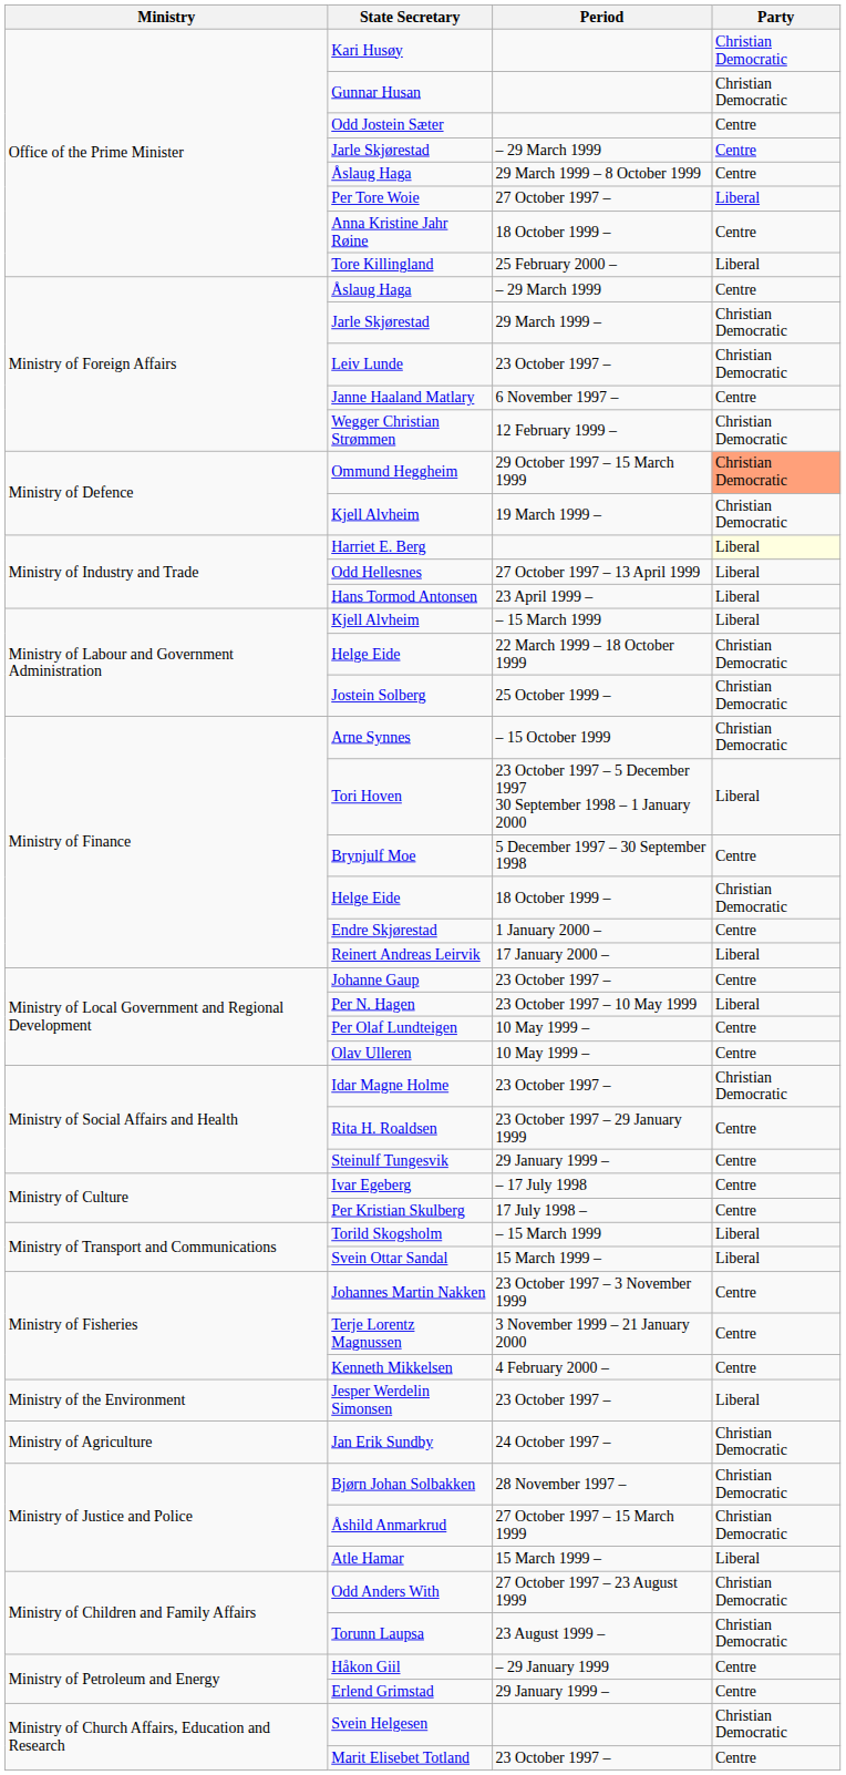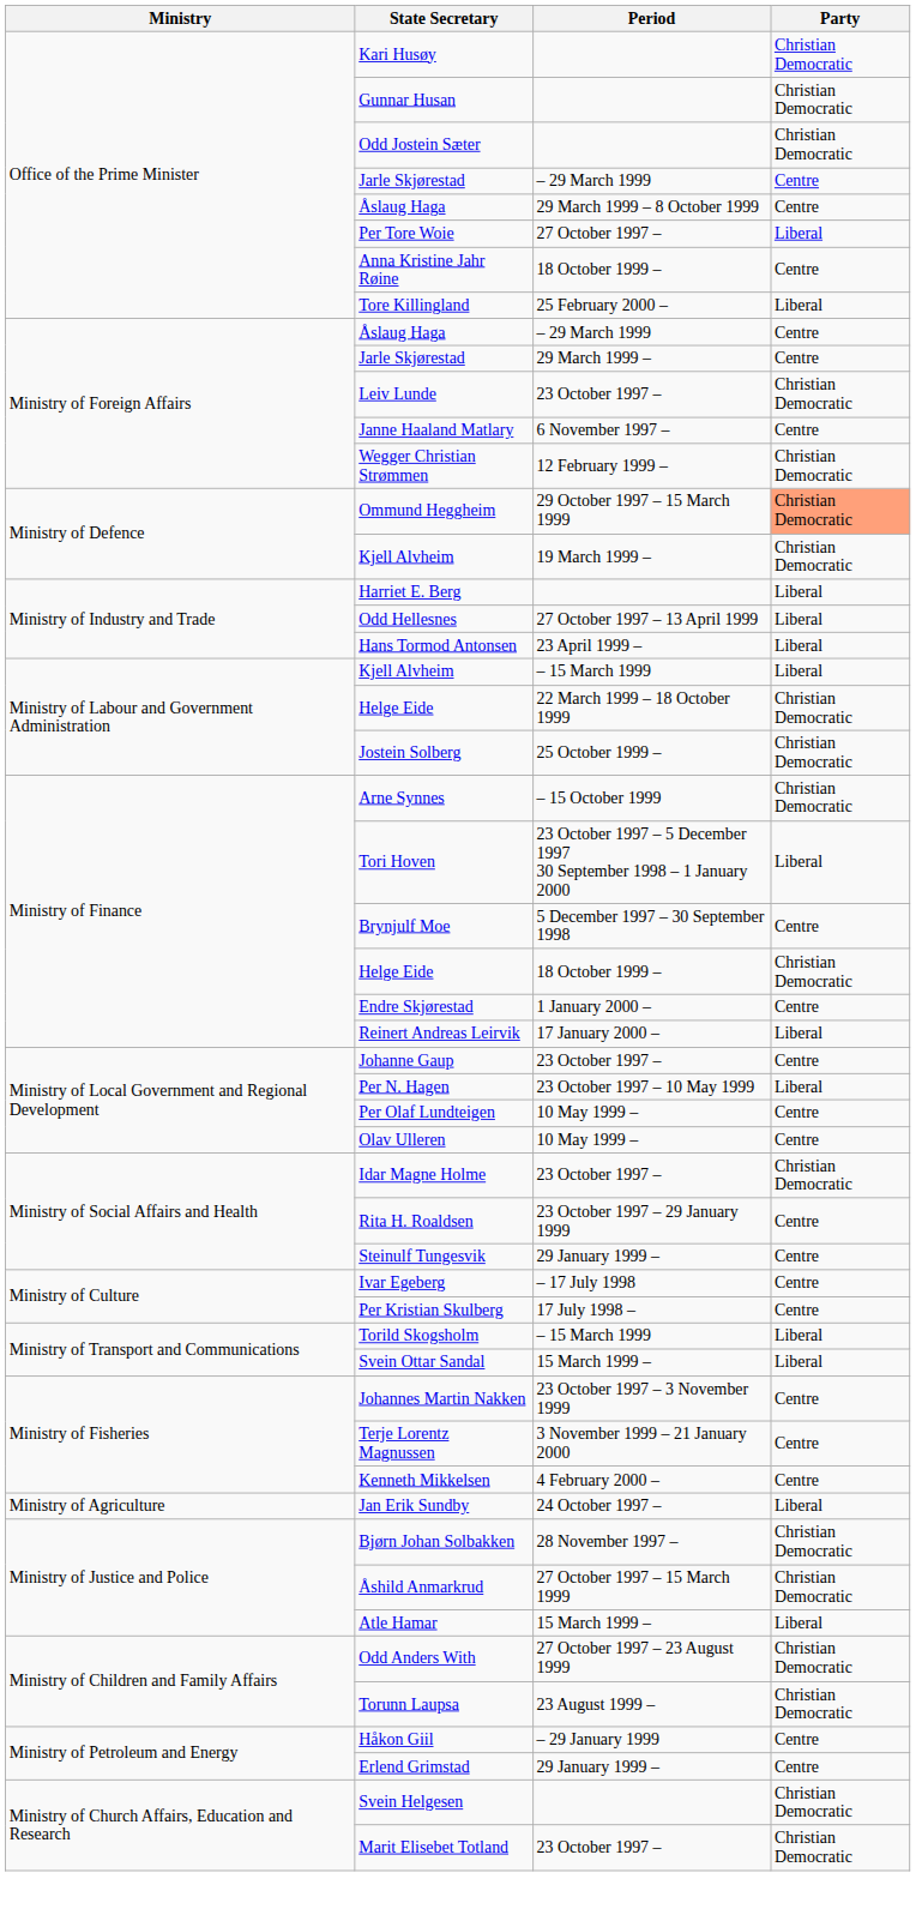 <table class="wikitable">
 <tr>
 <th>Ministry</th>
 <th>State Secretary</th>
 <th>Period</th>
 <th>Party</th>
 </tr>
 <tr>
 <td rowspan=8>Office of the Prime Minister</td>
 <td><a href='#'>Kari Husøy</a></td>
 <td></td>
 <td><a href='#'>Christian Democratic</a></td>
 </tr>
 <tr>
 <td><a href='#'>Gunnar Husan</a></td>
 <td></td>
 <td>Christian Democratic</td>
 </tr>
 <tr>
 <td><a href='#'>Odd Jostein Sæter</a></td>
 <td></td>
-<td>Centre</td>
+<td>Christian Democratic</td>
 </tr>
 <tr>
 <td><a href='#'>Jarle Skjørestad</a></td>
 <td>– 29 March 1999</td>
 <td><a href='#'>Centre</a></td>
 </tr>
 <tr>
 <td><a href='#'>Åslaug Haga</a></td>
 <td>29 March 1999 – 8 October 1999</td>
 <td>Centre</td>
 </tr>
 <tr>
 <td><a href='#'>Per Tore Woie</a></td>
 <td>27 October 1997 –</td>
 <td><a href='#'>Liberal</a></td>
 </tr>
 <tr>
 <td><a href='#'>Anna Kristine Jahr Røine</a></td>
 <td>18 October 1999 –</td>
 <td>Centre</td>
 </tr>
 <tr>
 <td><a href='#'>Tore Killingland</a></td>
 <td>25 February 2000 –</td>
 <td>Liberal</td>
 </tr>
 <tr>
 <td rowspan=5>Ministry of Foreign Affairs</td>
 <td><a href='#'>Åslaug Haga</a></td>
 <td>– 29 March 1999</td>
 <td>Centre</td>
 </tr>
 <tr>
 <td><a href='#'>Jarle Skjørestad</a></td>
 <td>29 March 1999 –</td>
-<td>Christian Democratic</td>
+<td>Centre</td>
 </tr>
 <tr>
 <td><a href='#'>Leiv Lunde</a></td>
 <td>23 October 1997 –</td>
 <td>Christian Democratic</td>
 </tr>
 <tr>
 <td><a href='#'>Janne Haaland Matlary</a></td>
 <td>6 November 1997 –</td>
 <td>Centre</td>
 </tr>
 <tr>
 <td><a href='#'>Wegger Christian Strømmen</a></td>
 <td>12 February 1999 –</td>
 <td>Christian Democratic</td>
 </tr>
 <tr>
 <td rowspan=2>Ministry of Defence</td>
 <td><a href='#'>Ommund Heggheim</a></td>
 <td>29 October 1997 – 15 March 1999</td>
 <td style="background: lightsalmon;">Christian Democratic</td>
 </tr>
 <tr>
 <td><a href='#'>Kjell Alvheim</a></td>
 <td>19 March 1999 –</td>
 <td>Christian Democratic</td>
 </tr>
 <tr>
 <td rowspan=3>Ministry of Industry and Trade</td>
 <td><a href='#'>Harriet E. Berg</a></td>
 <td></td>
-<td style="background: lightyellow;">Liberal</td>
+<td>Liberal</td>
 </tr>
 <tr>
 <td><a href='#'>Odd Hellesnes</a></td>
 <td>27 October 1997 – 13 April 1999</td>
 <td>Liberal</td>
 </tr>
 <tr>
 <td><a href='#'>Hans Tormod Antonsen</a></td>
 <td>23 April 1999 –</td>
 <td>Liberal</td>
 </tr>
 <tr>
 <td rowspan=3>Ministry of Labour and Government Administration</td>
 <td><a href='#'>Kjell Alvheim</a></td>
 <td>– 15 March 1999</td>
 <td>Liberal</td>
 </tr>
 <tr>
 <td><a href='#'>Helge Eide</a></td>
 <td>22 March 1999 – 18 October 1999</td>
 <td>Christian Democratic</td>
 </tr>
 <tr>
 <td><a href='#'>Jostein Solberg</a></td>
 <td>25 October 1999 –</td>
 <td>Christian Democratic</td>
 </tr>
 <tr>
 <td rowspan=6>Ministry of Finance</td>
 <td><a href='#'>Arne Synnes</a></td>
 <td>– 15 October 1999</td>
 <td>Christian Democratic</td>
 </tr>
 <tr>
 <td><a href='#'>Tori Hoven</a></td>
 <td>23 October 1997 – 5 December 1997<br>30 September 1998 – 1 January 2000</td>
 <td>Liberal</td>
 </tr>
 <tr>
 <td><a href='#'>Brynjulf Moe</a></td>
 <td>5 December 1997 – 30 September 1998</td>
 <td>Centre</td>
 </tr>
 <tr>
 <td><a href='#'>Helge Eide</a></td>
 <td>18 October 1999 –</td>
 <td>Christian Democratic</td>
 </tr>
 <tr>
 <td><a href='#'>Endre Skjørestad</a></td>
 <td>1 January 2000 –</td>
 <td>Centre</td>
 </tr>
 <tr>
 <td><a href='#'>Reinert Andreas Leirvik</a></td>
 <td>17 January 2000 –</td>
 <td>Liberal</td>
 </tr>
 <tr>
 <td rowspan=4>Ministry of Local Government and Regional Development</td>
 <td><a href='#'>Johanne Gaup</a></td>
 <td>23 October 1997 –</td>
 <td>Centre</td>
 </tr>
 <tr>
 <td><a href='#'>Per N. Hagen</a></td>
 <td>23 October 1997 – 10 May 1999</td>
 <td>Liberal</td>
 </tr>
 <tr>
 <td><a href='#'>Per Olaf Lundteigen</a></td>
 <td>10 May 1999 –</td>
 <td>Centre</td>
 </tr>
 <tr>
 <td><a href='#'>Olav Ulleren</a></td>
 <td>10 May 1999 –</td>
 <td>Centre</td>
 </tr>
 <tr>
 <td rowspan=3>Ministry of Social Affairs and Health</td>
 <td><a href='#'>Idar Magne Holme</a></td>
 <td>23 October 1997 –</td>
 <td>Christian Democratic</td>
 </tr>
 <tr>
 <td><a href='#'>Rita H. Roaldsen</a></td>
 <td>23 October 1997 – 29 January 1999</td>
 <td>Centre</td>
 </tr>
 <tr>
 <td><a href='#'>Steinulf Tungesvik</a></td>
 <td>29 January 1999 –</td>
 <td>Centre</td>
 </tr>
 <tr>
 <td rowspan=2>Ministry of Culture</td>
 <td><a href='#'>Ivar Egeberg</a></td>
 <td>– 17 July 1998</td>
 <td>Centre</td>
 </tr>
 <tr>
 <td><a href='#'>Per Kristian Skulberg</a></td>
 <td>17 July 1998 –</td>
 <td>Centre</td>
 </tr>
 <tr>
 <td rowspan=2>Ministry of Transport and Communications</td>
 <td><a href='#'>Torild Skogsholm</a></td>
 <td>– 15 March 1999</td>
 <td>Liberal</td>
 </tr>
 <tr>
 <td><a href='#'>Svein Ottar Sandal</a></td>
 <td>15 March 1999 –</td>
 <td>Liberal</td>
 </tr>
 <tr>
 <td rowspan=3>Ministry of Fisheries</td>
 <td><a href='#'>Johannes Martin Nakken</a></td>
 <td>23 October 1997 – 3 November 1999</td>
 <td>Centre</td>
 </tr>
 <tr>
 <td><a href='#'>Terje Lorentz Magnussen</a></td>
 <td>3 November 1999 – 21 January 2000</td>
 <td>Centre</td>
 </tr>
 <tr>
 <td><a href='#'>Kenneth Mikkelsen</a></td>
 <td>4 February 2000 –</td>
 <td>Centre</td>
 </tr>
 <tr>
-<td>Ministry of the Environment</td>
-<td><a href='#'>Jesper Werdelin Simonsen</a></td>
-<td>23 October 1997 –</td>
-<td>Liberal</td>
-</tr>
-<tr>
 <td>Ministry of Agriculture</td>
 <td><a href='#'>Jan Erik Sundby</a></td>
 <td>24 October 1997 –</td>
-<td>Christian Democratic</td>
+<td>Liberal</td>
 </tr>
 <tr>
 <td rowspan=3>Ministry of Justice and Police</td>
 <td><a href='#'>Bjørn Johan Solbakken</a></td>
 <td>28 November 1997 –</td>
 <td>Christian Democratic</td>
 </tr>
 <tr>
 <td><a href='#'>Åshild Anmarkrud</a></td>
 <td>27 October 1997 – 15 March 1999</td>
 <td>Christian Democratic</td>
 </tr>
 <tr>
 <td><a href='#'>Atle Hamar</a></td>
 <td>15 March 1999 –</td>
 <td>Liberal</td>
 </tr>
 <tr>
 <td rowspan=2>Ministry of Children and Family Affairs</td>
 <td><a href='#'>Odd Anders With</a></td>
 <td>27 October 1997 – 23 August 1999</td>
 <td>Christian Democratic</td>
 </tr>
 <tr>
 <td><a href='#'>Torunn Laupsa</a></td>
 <td>23 August 1999 –</td>
 <td>Christian Democratic</td>
 </tr>
 <tr>
 <td rowspan=2>Ministry of Petroleum and Energy</td>
 <td><a href='#'>Håkon Giil</a></td>
 <td>– 29 January 1999</td>
 <td>Centre</td>
 </tr>
 <tr>
 <td><a href='#'>Erlend Grimstad</a></td>
 <td>29 January 1999 –</td>
 <td>Centre</td>
 </tr>
 <tr>
 <td rowspan=2>Ministry of Church Affairs, Education and Research</td>
 <td><a href='#'>Svein Helgesen</a></td>
 <td></td>
 <td>Christian Democratic</td>
 </tr>
 <tr>
 <td><a href='#'>Marit Elisebet Totland</a></td>
 <td>23 October 1997 –</td>
-<td>Centre</td>
+<td>Christian Democratic</td>
 </tr>
 </table>
